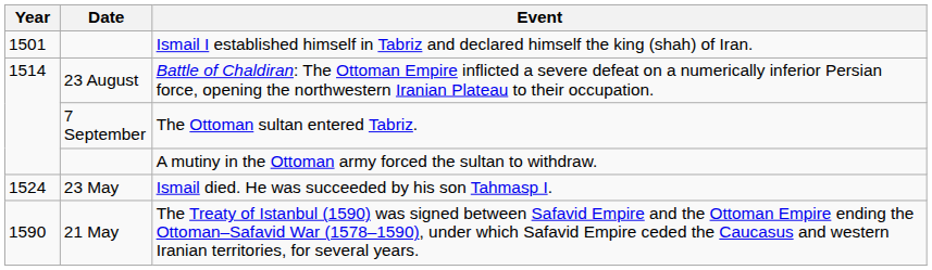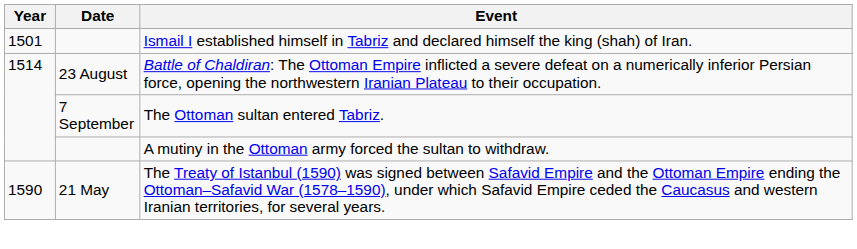 <table class="wikitable" width="100%">
 <tr>
 <th style="width:6%">Year</th>
 <th style="width:10%">Date</th>
 <th>Event</th>
 </tr>
 <tr>
 <td>1501</td>
 <td></td>
 <td><a href='#'>Ismail I</a> established himself in <a href='#'>Tabriz</a> and declared himself the king (shah) of Iran.</td>
 </tr>
 <tr>
 <td rowspan="3" valign="top">1514</td>
 <td>23 August</td>
 <td><em><a href='#'>Battle of Chaldiran</a></em>: The <a href='#'>Ottoman Empire</a> inflicted a severe defeat on a numerically inferior Persian force, opening the northwestern <a href='#'>Iranian Plateau</a> to their occupation.</td>
 </tr>
 <tr>
 <td>7 September</td>
 <td>The <a href='#'>Ottoman</a> sultan entered <a href='#'>Tabriz</a>.</td>
 </tr>
 <tr>
 <td></td>
 <td>A mutiny in the <a href='#'>Ottoman</a> army forced the sultan to withdraw.</td>
 </tr>
 <tr>
-<td>1524</td>
-<td>23 May</td>
-<td><a href='#'>Ismail</a> died.  He was succeeded by his son <a href='#'>Tahmasp I</a>.</td>
-</tr>
-<tr>
 <td>1590</td>
 <td>21 May</td>
 <td>The <a href='#'>Treaty of Istanbul (1590)</a> was signed between <a href='#'>Safavid Empire</a> and the <a href='#'>Ottoman Empire</a> ending the <a href='#'>Ottoman–Safavid War (1578–1590)</a>, under which Safavid Empire ceded the <a href='#'>Caucasus</a> and western Iranian territories, for several years.</td>
 </tr>
 </table>
